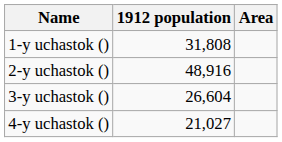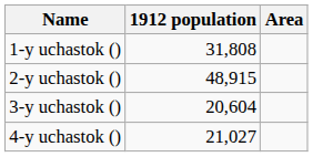 <table class="wikitable sortable">
 <tr>
 <th>Name</th>
 <th>1912 population</th>
 <th>Area</th>
 </tr>
 <tr>
 <td>1-y uchastok ()</td>
 <td align="right">31,808</td>
 <td></td>
 </tr>
 <tr>
 <td>2-y uchastok ()</td>
-<td align="right">48,916</td>
+<td align="right">48,915</td>
 <td></td>
 </tr>
 <tr>
 <td>3-y uchastok ()</td>
-<td align="right">26,604</td>
+<td align="right">20,604</td>
 <td></td>
 </tr>
 <tr>
 <td>4-y uchastok ()</td>
 <td align="right">21,027</td>
 <td></td>
 </tr>
 </table>
